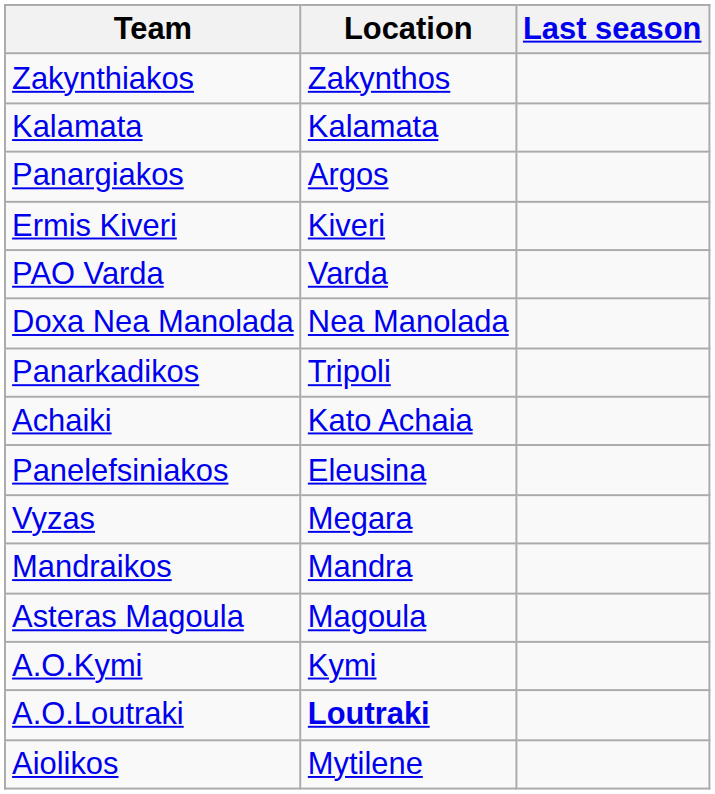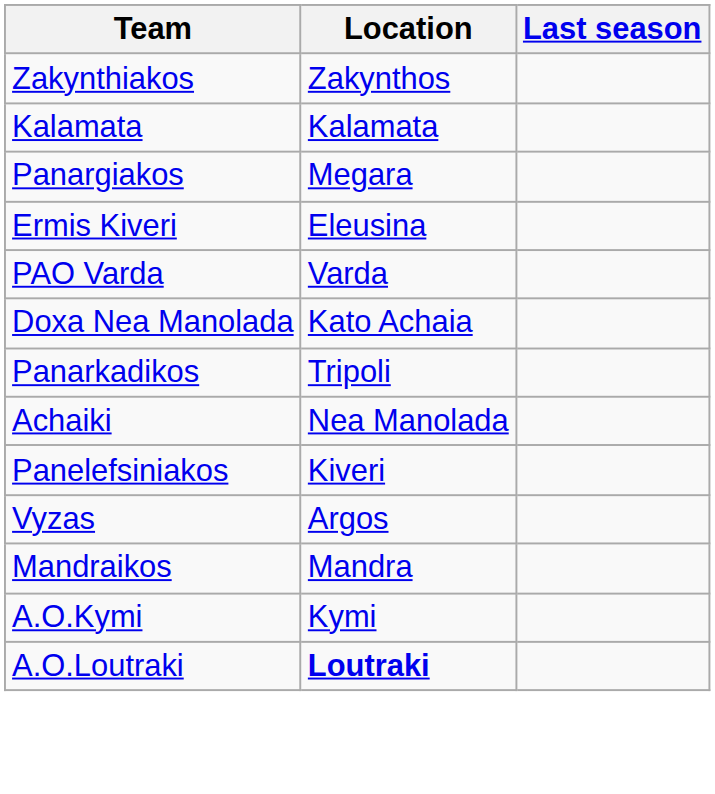 <table class="wikitable sortable">
 <tr>
 <th>Team</th>
 <th>Location</th>
 <th><a href='#'>Last season</a></th>
 </tr>
 <tr>
 <td><a href='#'>Zakynthiakos</a></td>
 <td><a href='#'>Zakynthos</a></td>
 <td></td>
 </tr>
 <tr>
 <td><a href='#'>Kalamata</a></td>
 <td><a href='#'>Kalamata</a></td>
 <td></td>
 </tr>
 <tr>
 <td><a href='#'>Panargiakos</a></td>
-<td><a href='#'>Argos</a></td>
+<td><a href='#'>Megara</a></td>
 <td></td>
 </tr>
 <tr>
 <td><a href='#'>Ermis Kiveri</a></td>
-<td><a href='#'>Kiveri</a></td>
+<td><a href='#'>Eleusina</a></td>
 <td></td>
 </tr>
 <tr>
 <td><a href='#'>PAO Varda</a></td>
 <td><a href='#'>Varda</a></td>
 <td></td>
 </tr>
 <tr>
 <td><a href='#'>Doxa Nea Manolada</a></td>
-<td><a href='#'>Nea Manolada</a></td>
+<td><a href='#'>Kato Achaia</a></td>
 <td></td>
 </tr>
 <tr>
 <td><a href='#'>Panarkadikos</a></td>
 <td><a href='#'>Tripoli</a></td>
 <td></td>
 </tr>
 <tr>
 <td><a href='#'>Achaiki</a></td>
-<td><a href='#'>Kato Achaia</a></td>
+<td><a href='#'>Nea Manolada</a></td>
 <td></td>
 </tr>
 <tr>
 <td><a href='#'>Panelefsiniakos</a></td>
-<td><a href='#'>Eleusina</a></td>
+<td><a href='#'>Kiveri</a></td>
 <td></td>
 </tr>
 <tr>
 <td><a href='#'>Vyzas</a></td>
-<td><a href='#'>Megara</a></td>
+<td><a href='#'>Argos</a></td>
 <td></td>
 </tr>
 <tr>
 <td><a href='#'>Mandraikos</a></td>
 <td><a href='#'>Mandra</a></td>
-<td></td>
-</tr>
-<tr>
-<td><a href='#'>Asteras Magoula</a></td>
-<td><a href='#'>Magoula</a></td>
 <td></td>
 </tr>
 <tr>
 <td><a href='#'>A.O.Kymi</a></td>
 <td><a href='#'>Kymi</a></td>
 <td></td>
 </tr>
 <tr>
 <td><a href='#'>A.O.Loutraki</a></td>
 <td><strong><a href='#'>Loutraki</a></strong></td>
 <td></td>
 </tr>
-<tr>
-<td><a href='#'>Aiolikos</a></td>
-<td><a href='#'>Mytilene</a></td>
-<td></td>
-</tr>
 </table>
